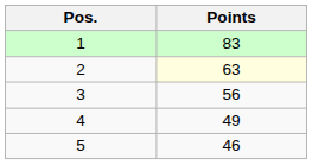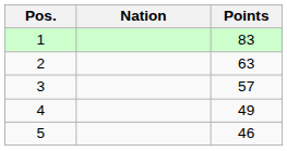 <table class="wikitable gauche" cellspacing="1" style="width:300px;">
 <tr style="background:#efefef; text-align:center;">
 <th style="width:70px;">Pos.</th>
+<th>Nation</th>
 <th style="width:70px;">Points</th>
 </tr>
 <tr style="vertical-align:top; text-align:center; background:#ccffcc;">
 <td>1</td>
+<td style="text-align:left;"></td>
 <td>83</td>
 </tr>
 <tr style="vertical-align:top; text-align:center;">
 <td>2</td>
-<td style="background: lightyellow;">63</td>
+<td style="text-align:left;"></td>
+<td>63</td>
 </tr>
 <tr style="vertical-align:top; text-align:center;">
 <td>3</td>
-<td>56</td>
+<td style="text-align:left;"></td>
+<td>57</td>
 </tr>
 <tr style="vertical-align:top; text-align:center;">
 <td>4</td>
+<td style="text-align:left;"></td>
 <td>49</td>
 </tr>
 <tr style="vertical-align:top; text-align:center;">
 <td>5</td>
+<td style="text-align:left;"></td>
 <td>46</td>
 </tr>
 </table>
